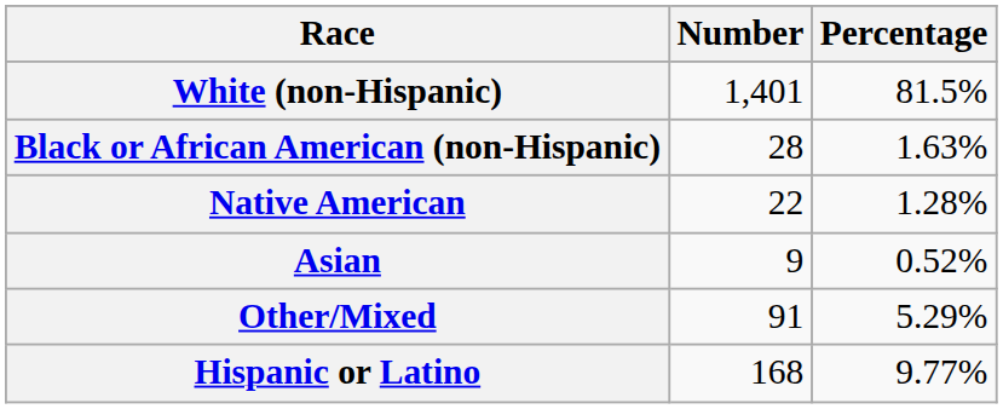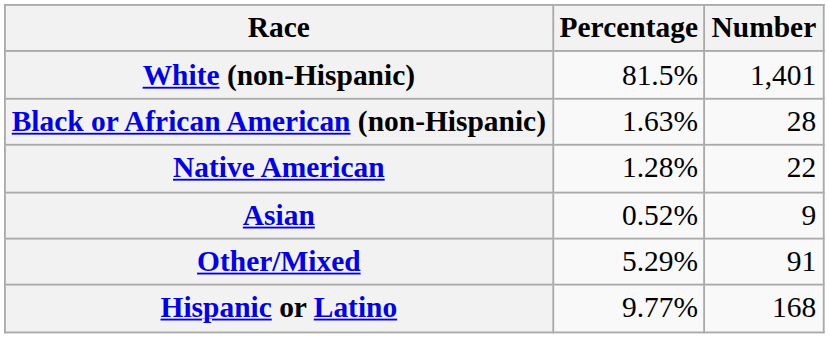 <table class="wikitable" style="text-align:right">
 <tr>
 <th scope="col">Race</th>
+<th scope="col">Percentage</th>
 <th scope="col">Number</th>
-<th scope="col">Percentage</th>
 </tr>
 <tr>
 <th scope="row"><a href='#'>White</a> (non-Hispanic)</th>
+<td>81.5%</td>
 <td>1,401</td>
-<td>81.5%</td>
 </tr>
 <tr>
 <th scope="row"><a href='#'>Black or African American</a> (non-Hispanic)</th>
+<td>1.63%</td>
 <td>28</td>
-<td>1.63%</td>
 </tr>
 <tr>
 <th scope="row"><a href='#'>Native American</a></th>
+<td>1.28%</td>
 <td>22</td>
-<td>1.28%</td>
 </tr>
 <tr>
 <th scope="row"><a href='#'>Asian</a></th>
+<td>0.52%</td>
 <td>9</td>
-<td>0.52%</td>
 </tr>
 <tr>
 <th scope="row"><a href='#'>Other/Mixed</a></th>
+<td>5.29%</td>
 <td>91</td>
-<td>5.29%</td>
 </tr>
 <tr>
 <th scope="row"><a href='#'>Hispanic</a> or <a href='#'>Latino</a></th>
+<td>9.77%</td>
 <td>168</td>
-<td>9.77%</td>
 </tr>
 </table>
